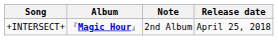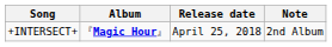 <table class="wikitable">
 <tr>
 <th>Song</th>
 <th>Album</th>
+<th>Release date</th>
 <th>Note</th>
-<th>Release date</th>
 </tr>
 <tr>
 <td>+INTERSECT+</td>
 <td>『<strong><a href='#'>Magic Hour</a></strong>』</td>
+<td>April 25, 2018</td>
 <td>2nd Album</td>
-<td>April 25, 2018</td>
 </tr>
 </table>
